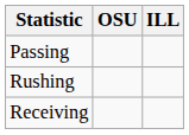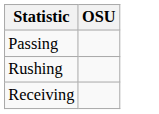 <table class="wikitable">
 <tr>
 <th>Statistic</th>
 <th>OSU</th>
-<th>ILL</th>
 </tr>
 <tr>
 <td>Passing</td>
-<td></td>
 <td></td>
 </tr>
 <tr>
 <td>Rushing</td>
 <td></td>
-<td></td>
 </tr>
 <tr>
 <td>Receiving</td>
 <td></td>
-<td></td>
 </tr>
 </table>
